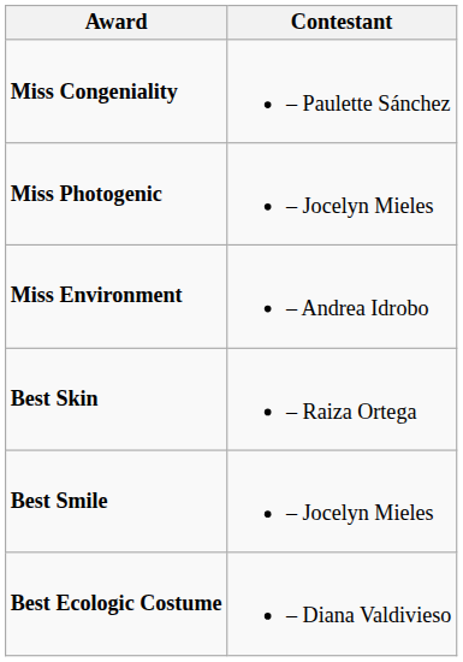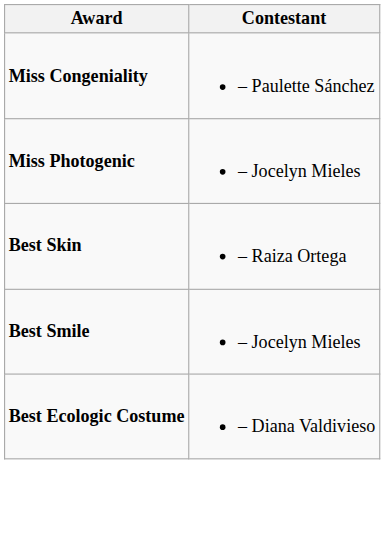 <table class="wikitable">
 <tr>
 <th>Award</th>
 <th>Contestant</th>
 </tr>
 <tr>
 <td><strong>Miss Congeniality</strong></td>
 <td><br><ul><li> – Paulette Sánchez</li></ul></td>
 </tr>
 <tr>
 <td><strong>Miss Photogenic</strong></td>
 <td><br><ul><li> – Jocelyn Mieles</li></ul></td>
 </tr>
 <tr>
-<td><strong>Miss Environment</strong></td>
-<td><br><ul><li> – Andrea Idrobo</li></ul></td>
-</tr>
-<tr>
 <td><strong>Best Skin</strong></td>
 <td><br><ul><li> – Raiza Ortega</li></ul></td>
 </tr>
 <tr>
 <td><strong>Best Smile</strong></td>
 <td><br><ul><li> – Jocelyn Mieles</li></ul></td>
 </tr>
 <tr>
 <td><strong>Best Ecologic Costume</strong></td>
 <td><br><ul><li> – Diana Valdivieso</li></ul></td>
 </tr>
 </table>
